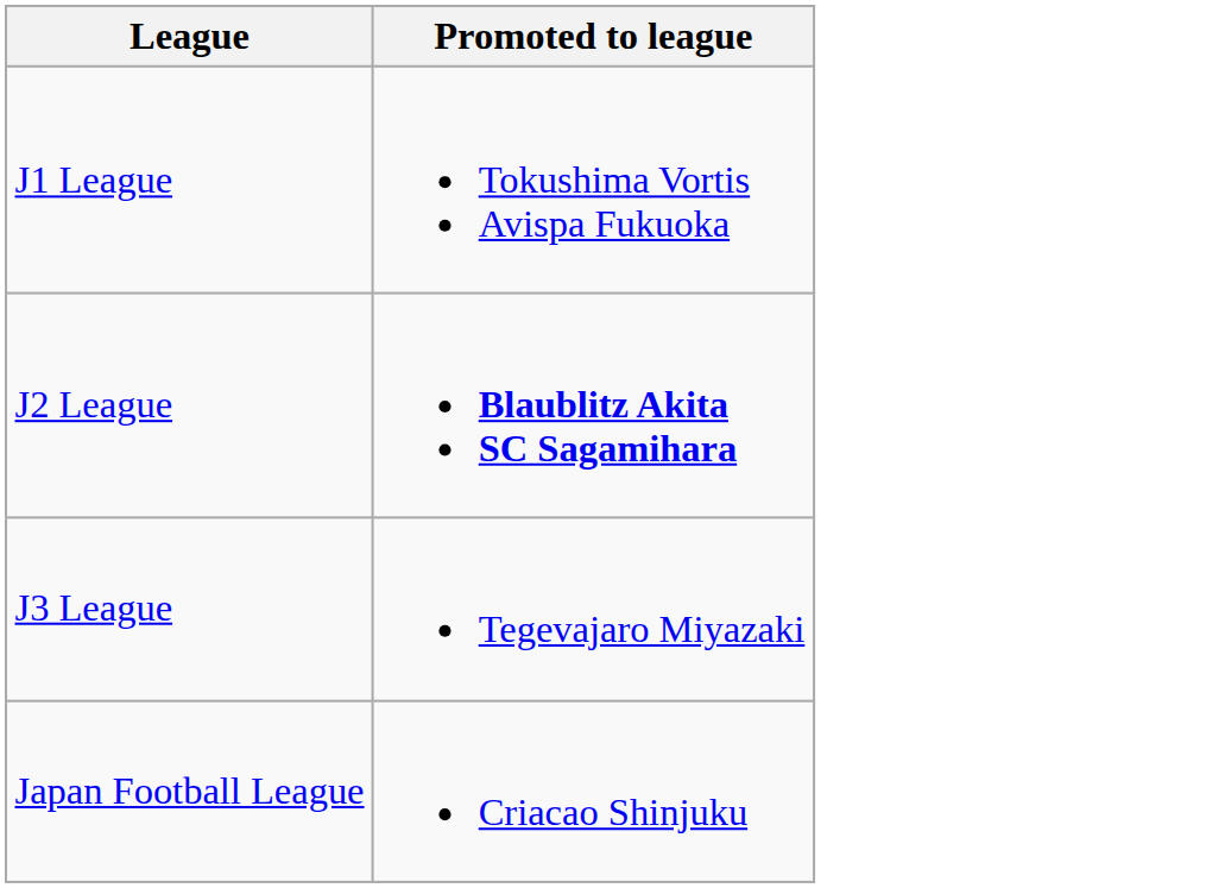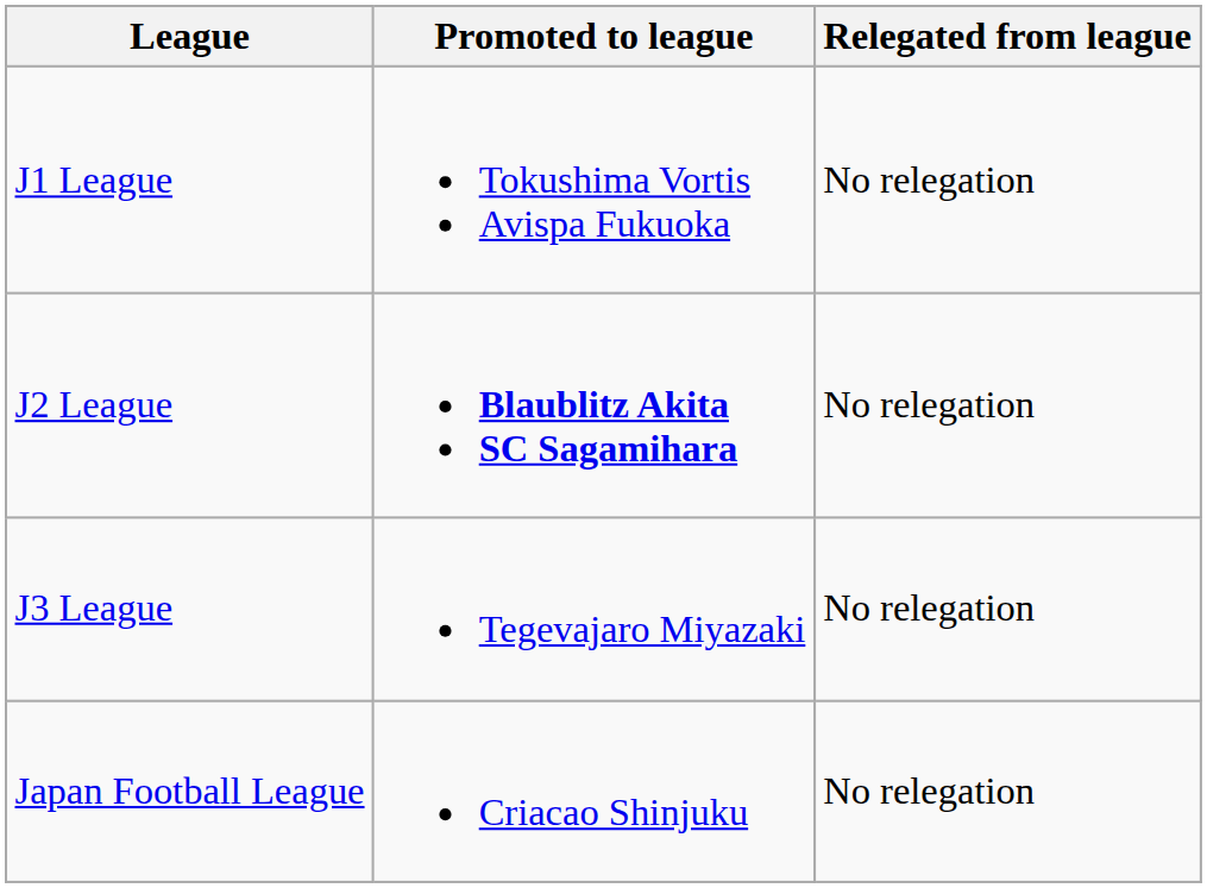 <table class="wikitable">
 <tr>
 <th>League</th>
 <th>Promoted to league</th>
+<th>Relegated from league</th>
 </tr>
 <tr>
 <td><a href='#'>J1 League</a></td>
 <td><br><ul><li><a href='#'>Tokushima Vortis</a> </li><li><a href='#'>Avispa Fukuoka</a> </li></ul></td>
+<td>No relegation</td>
 </tr>
 <tr>
 <td><a href='#'>J2 League</a></td>
 <td><strong><br><ul><li><a href='#'>Blaublitz Akita</a> </li><li><a href='#'>SC Sagamihara</a> </li></ul></strong></td>
+<td>No relegation</td>
 </tr>
 <tr>
 <td><a href='#'>J3 League</a></td>
 <td><br><ul><li><a href='#'>Tegevajaro Miyazaki</a> </li></ul></td>
+<td>No relegation</td>
 </tr>
 <tr>
 <td><a href='#'>Japan Football League</a></td>
 <td><br><ul><li><a href='#'>Criacao Shinjuku</a> </li></ul></td>
+<td>No relegation</td>
 </tr>
 </table>
